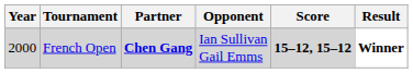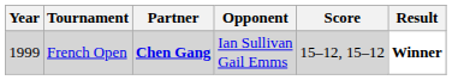 <table class="sortable wikitable" style="font-size: 90%;">
 <tr>
 <th>Year</th>
 <th>Tournament</th>
 <th>Partner</th>
 <th>Opponent</th>
 <th>Score</th>
 <th>Result</th>
 </tr>
 <tr style="background:#D5D5D5">
-<td align="center">2000</td>
+<td align="center">1999</td>
 <td align="left"><a href='#'>French Open</a></td>
 <td align="left"><strong> <a href='#'>Chen Gang</a></strong></td>
 <td align="left"> <a href='#'>Ian Sullivan</a> <br>  <a href='#'>Gail Emms</a></td>
-<td align="left"><strong>15–12, 15–12</strong></td>
+<td align="left">15–12, 15–12</td>
 <td style="text-align:left; background:white"> <strong>Winner</strong></td>
 </tr>
 </table>
